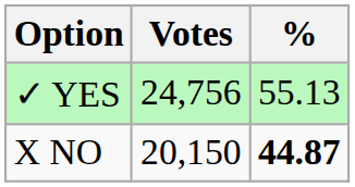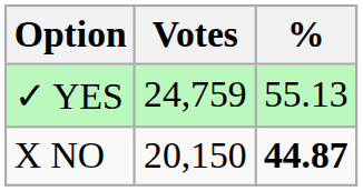 <table class="wikitable">
 <tr>
 <th>Option</th>
 <th>Votes</th>
 <th>%</th>
 </tr>
 <tr>
 <td style=background:#bbf8be>✓ YES</td>
-<td style=background:#bbf8be>24,756</td>
+<td style=background:#bbf8be>24,759</td>
 <td style=background:#bbf8be>55.13</td>
 </tr>
 <tr>
 <td>X NO</td>
 <td>20,150</td>
 <td><strong>44.87</strong></td>
 </tr>
 </table>
